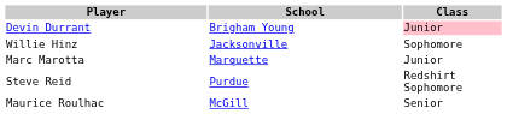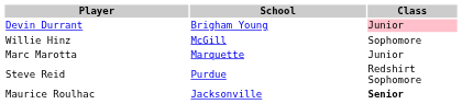 <table style="width:600px" "border:'1' 'solid' 'gray' ">
 <tr>
 <th style="background:#ccc; width:23%;">Player</th>
 <th style="background:#ccc; width:22%;">School</th>
 <th style="background:#ccc; width:10%;">Class</th>
 </tr>
 <tr>
 <td><a href='#'>Devin Durrant</a></td>
 <td><a href='#'>Brigham Young</a></td>
 <td style="background: pink;">Junior</td>
 </tr>
 <tr>
 <td>Willie Hinz</td>
-<td><a href='#'>Jacksonville</a></td>
+<td><a href='#'>McGill</a></td>
 <td>Sophomore</td>
 </tr>
 <tr>
 <td>Marc Marotta</td>
 <td><a href='#'>Marquette</a></td>
 <td>Junior</td>
 </tr>
 <tr>
 <td>Steve Reid</td>
 <td><a href='#'>Purdue</a></td>
 <td>Redshirt Sophomore</td>
 </tr>
 <tr>
 <td>Maurice Roulhac</td>
-<td><a href='#'>McGill</a></td>
-<td>Senior</td>
+<td><a href='#'>Jacksonville</a></td>
+<td><strong>Senior</strong></td>
 </tr>
 </table>
